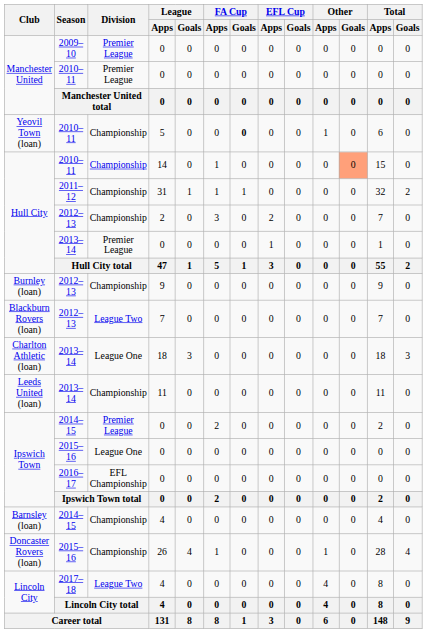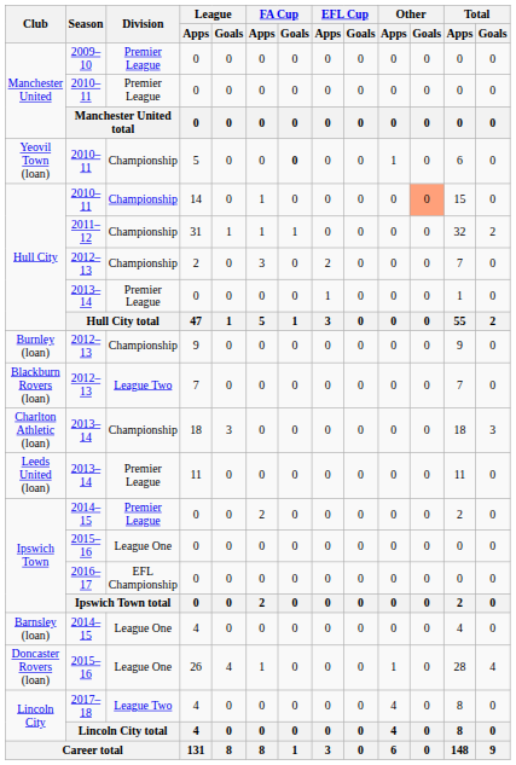 <table class="wikitable" style="text-align:center">
 <tr>
 <th rowspan="2">Club</th>
 <th rowspan="2">Season</th>
 <th rowspan="2">Division</th>
 <th colspan="2">League</th>
 <th colspan="2"><a href='#'>FA Cup</a></th>
 <th colspan="2"><a href='#'>EFL Cup</a></th>
 <th colspan="2">Other</th>
 <th colspan="2">Total</th>
 </tr>
 <tr>
 <th>Apps</th>
 <th>Goals</th>
 <th>Apps</th>
 <th>Goals</th>
 <th>Apps</th>
 <th>Goals</th>
 <th>Apps</th>
 <th>Goals</th>
 <th>Apps</th>
 <th>Goals</th>
 </tr>
 <tr>
 <td rowspan="3"><a href='#'>Manchester United</a></td>
 <td><a href='#'>2009–10</a></td>
 <td><a href='#'>Premier League</a></td>
 <td>0</td>
 <td>0</td>
 <td>0</td>
 <td>0</td>
 <td>0</td>
 <td>0</td>
 <td>0</td>
 <td>0</td>
 <td>0</td>
 <td>0</td>
 </tr>
 <tr>
 <td><a href='#'>2010–11</a></td>
 <td>Premier League</td>
 <td>0</td>
 <td>0</td>
 <td>0</td>
 <td>0</td>
 <td>0</td>
 <td>0</td>
 <td>0</td>
 <td>0</td>
 <td>0</td>
 <td>0</td>
 </tr>
 <tr>
 <th colspan="2">Manchester United total</th>
 <th>0</th>
 <th>0</th>
 <th>0</th>
 <th>0</th>
 <th>0</th>
 <th>0</th>
 <th>0</th>
 <th>0</th>
 <th>0</th>
 <th>0</th>
 </tr>
 <tr>
 <td><a href='#'>Yeovil Town</a> (loan)</td>
 <td><a href='#'>2010–11</a></td>
 <td>Championship</td>
 <td>5</td>
 <td>0</td>
 <td>0</td>
 <td><strong>0</strong></td>
 <td>0</td>
 <td>0</td>
 <td>1</td>
 <td>0</td>
 <td>6</td>
 <td>0</td>
 </tr>
 <tr>
 <td rowspan="5"><a href='#'>Hull City</a></td>
 <td><a href='#'>2010–11</a></td>
 <td><a href='#'>Championship</a></td>
 <td>14</td>
 <td>0</td>
 <td>1</td>
 <td>0</td>
 <td>0</td>
 <td>0</td>
 <td>0</td>
 <td style="background: lightsalmon;">0</td>
 <td>15</td>
 <td>0</td>
 </tr>
 <tr>
 <td><a href='#'>2011–12</a></td>
 <td>Championship</td>
 <td>31</td>
 <td>1</td>
 <td>1</td>
 <td>1</td>
 <td>0</td>
 <td>0</td>
 <td>0</td>
 <td>0</td>
 <td>32</td>
 <td>2</td>
 </tr>
 <tr>
 <td><a href='#'>2012–13</a></td>
 <td>Championship</td>
 <td>2</td>
 <td>0</td>
 <td>3</td>
 <td>0</td>
 <td>2</td>
 <td>0</td>
 <td>0</td>
 <td>0</td>
 <td>7</td>
 <td>0</td>
 </tr>
 <tr>
 <td><a href='#'>2013–14</a></td>
 <td>Premier League</td>
 <td>0</td>
 <td>0</td>
 <td>0</td>
 <td>0</td>
 <td>1</td>
 <td>0</td>
 <td>0</td>
 <td>0</td>
 <td>1</td>
 <td>0</td>
 </tr>
 <tr>
 <th colspan="2">Hull City total</th>
 <th>47</th>
 <th>1</th>
 <th>5</th>
 <th>1</th>
 <th>3</th>
 <th>0</th>
 <th>0</th>
 <th>0</th>
 <th>55</th>
 <th>2</th>
 </tr>
 <tr>
 <td><a href='#'>Burnley</a> (loan)</td>
 <td><a href='#'>2012–13</a></td>
 <td>Championship</td>
 <td>9</td>
 <td>0</td>
 <td>0</td>
 <td>0</td>
 <td>0</td>
 <td>0</td>
 <td>0</td>
 <td>0</td>
 <td>9</td>
 <td>0</td>
 </tr>
 <tr>
 <td><a href='#'>Blackburn Rovers</a> (loan)</td>
 <td><a href='#'>2012–13</a></td>
 <td><a href='#'>League Two</a></td>
 <td>7</td>
 <td>0</td>
 <td>0</td>
 <td>0</td>
 <td>0</td>
 <td>0</td>
 <td>0</td>
 <td>0</td>
 <td>7</td>
 <td>0</td>
 </tr>
 <tr>
 <td><a href='#'>Charlton Athletic</a> (loan)</td>
 <td><a href='#'>2013–14</a></td>
-<td>League One</td>
+<td>Championship</td>
 <td>18</td>
 <td>3</td>
 <td>0</td>
 <td>0</td>
 <td>0</td>
 <td>0</td>
 <td>0</td>
 <td>0</td>
 <td>18</td>
 <td>3</td>
 </tr>
 <tr>
 <td><a href='#'>Leeds United</a> (loan)</td>
 <td><a href='#'>2013–14</a></td>
-<td>Championship</td>
+<td>Premier League</td>
 <td>11</td>
 <td>0</td>
 <td>0</td>
 <td>0</td>
 <td>0</td>
 <td>0</td>
 <td>0</td>
 <td>0</td>
 <td>11</td>
 <td>0</td>
 </tr>
 <tr>
 <td rowspan="4"><a href='#'>Ipswich Town</a></td>
 <td><a href='#'>2014–15</a></td>
 <td><a href='#'>Premier League</a></td>
 <td>0</td>
 <td>0</td>
 <td>2</td>
 <td>0</td>
 <td>0</td>
 <td>0</td>
 <td>0</td>
 <td>0</td>
 <td>2</td>
 <td>0</td>
 </tr>
 <tr>
 <td><a href='#'>2015–16</a></td>
 <td>League One</td>
 <td>0</td>
 <td>0</td>
 <td>0</td>
 <td>0</td>
 <td>0</td>
 <td>0</td>
 <td>0</td>
 <td>0</td>
 <td>0</td>
 <td>0</td>
 </tr>
 <tr>
 <td><a href='#'>2016–17</a></td>
 <td>EFL Championship</td>
 <td>0</td>
 <td>0</td>
 <td>0</td>
 <td>0</td>
 <td>0</td>
 <td>0</td>
 <td>0</td>
 <td>0</td>
 <td>0</td>
 <td>0</td>
 </tr>
 <tr>
 <th colspan="2">Ipswich Town total</th>
 <th>0</th>
 <th>0</th>
 <th>2</th>
 <th>0</th>
 <th>0</th>
 <th>0</th>
 <th>0</th>
 <th>0</th>
 <th>2</th>
 <th>0</th>
 </tr>
 <tr>
 <td><a href='#'>Barnsley</a> (loan)</td>
 <td><a href='#'>2014–15</a></td>
-<td>Championship</td>
+<td>League One</td>
 <td>4</td>
 <td>0</td>
 <td>0</td>
 <td>0</td>
 <td>0</td>
 <td>0</td>
 <td>0</td>
 <td>0</td>
 <td>4</td>
 <td>0</td>
 </tr>
 <tr>
 <td><a href='#'>Doncaster Rovers</a> (loan)</td>
 <td><a href='#'>2015–16</a></td>
-<td>Championship</td>
+<td>League One</td>
 <td>26</td>
 <td>4</td>
 <td>1</td>
 <td>0</td>
 <td>0</td>
 <td>0</td>
 <td>1</td>
 <td>0</td>
 <td>28</td>
 <td>4</td>
 </tr>
 <tr>
 <td rowspan="2"><a href='#'>Lincoln City</a></td>
 <td><a href='#'>2017–18</a></td>
 <td><a href='#'>League Two</a></td>
 <td>4</td>
 <td>0</td>
 <td>0</td>
 <td>0</td>
 <td>0</td>
 <td>0</td>
 <td>4</td>
 <td>0</td>
 <td>8</td>
 <td>0</td>
 </tr>
 <tr>
 <th colspan="2">Lincoln City total</th>
 <th>4</th>
 <th>0</th>
 <th>0</th>
 <th>0</th>
 <th>0</th>
 <th>0</th>
 <th>4</th>
 <th>0</th>
 <th>8</th>
 <th>0</th>
 </tr>
 <tr>
 <th colspan="3">Career total</th>
 <th>131</th>
 <th>8</th>
 <th>8</th>
 <th>1</th>
 <th>3</th>
 <th>0</th>
 <th>6</th>
 <th>0</th>
 <th>148</th>
 <th>9</th>
 </tr>
 </table>
